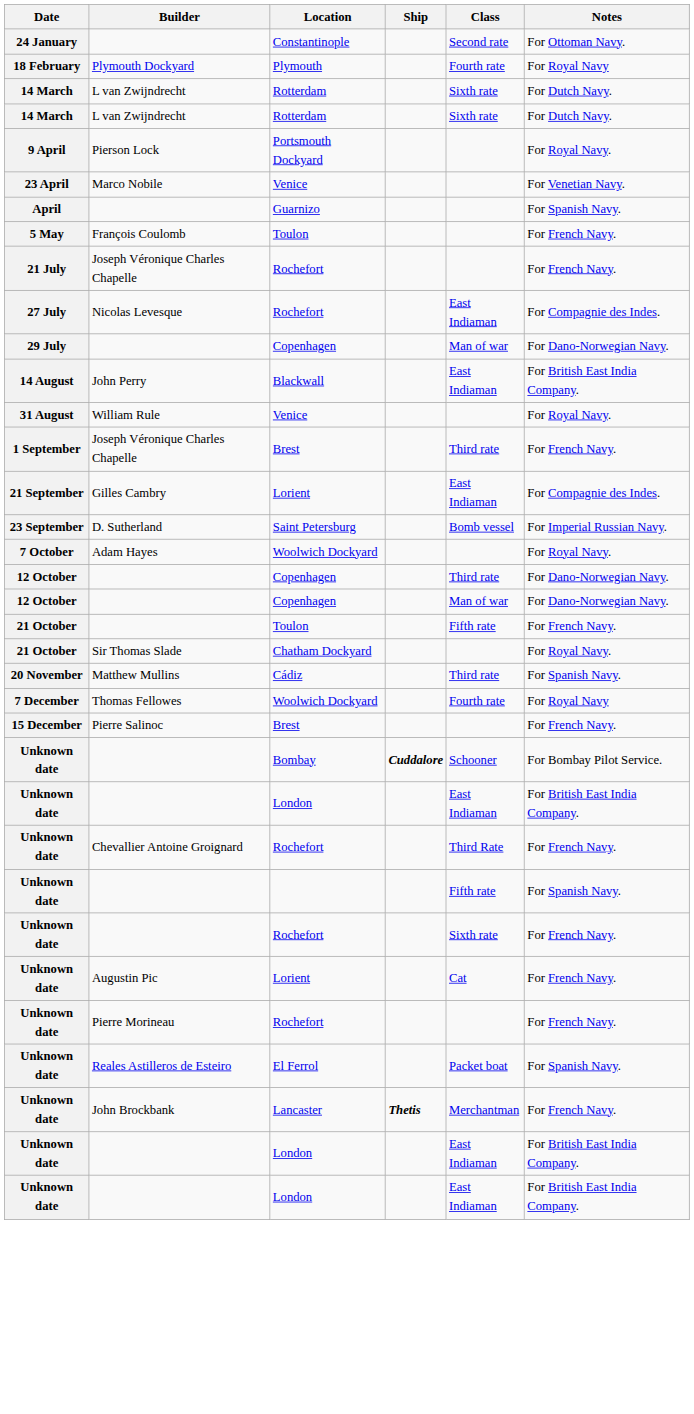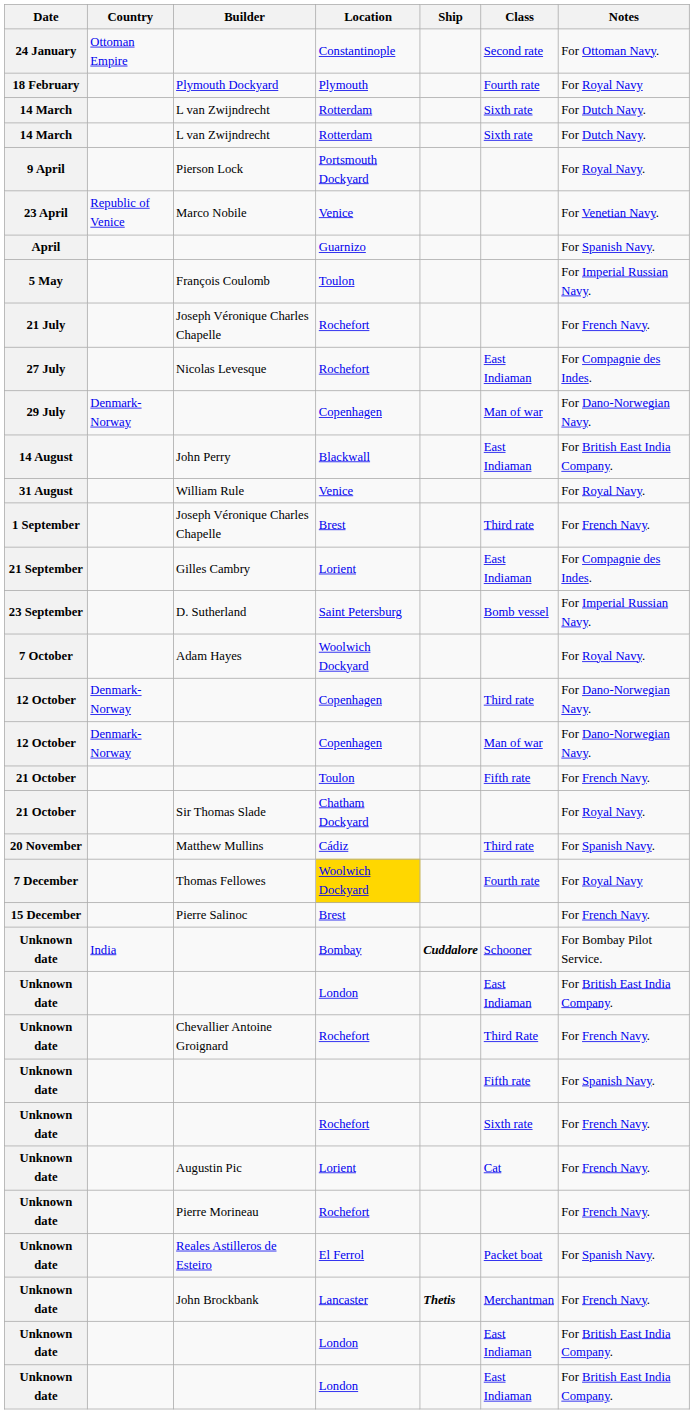 <table class="wikitable sortable" style="font-size:1.00em; line-height:1.5em;">
 <tr>
 <th>Date</th>
+<th>Country</th>
 <th>Builder</th>
 <th>Location</th>
 <th>Ship</th>
 <th>Class</th>
 <th>Notes</th>
 </tr>
 <tr ---->
 <th>24 January</th>
+<td> <a href='#'>Ottoman Empire</a></td>
 <td></td>
 <td><a href='#'>Constantinople</a></td>
 <td><strong></strong></td>
 <td><a href='#'>Second rate</a></td>
 <td>For <a href='#'>Ottoman Navy</a>.</td>
 </tr>
 <tr>
 <th>18 February</th>
+<td></td>
 <td><a href='#'>Plymouth Dockyard</a></td>
 <td><a href='#'>Plymouth</a></td>
 <td><strong></strong></td>
 <td><a href='#'>Fourth rate</a></td>
 <td>For <a href='#'>Royal Navy</a></td>
 </tr>
 <tr ---->
 <th>14 March</th>
+<td></td>
 <td>L van Zwijndrecht</td>
 <td><a href='#'>Rotterdam</a></td>
 <td><strong></strong></td>
 <td><a href='#'>Sixth rate</a></td>
 <td>For <a href='#'>Dutch Navy</a>.</td>
 </tr>
 <tr ---->
 <th>14 March</th>
+<td></td>
 <td>L van Zwijndrecht</td>
 <td><a href='#'>Rotterdam</a></td>
 <td><strong></strong></td>
 <td><a href='#'>Sixth rate</a></td>
 <td>For <a href='#'>Dutch Navy</a>.</td>
 </tr>
 <tr ---->
 <th>9 April</th>
+<td></td>
 <td>Pierson Lock</td>
 <td><a href='#'>Portsmouth Dockyard</a></td>
 <td><strong></strong></td>
 <td></td>
 <td>For <a href='#'>Royal Navy</a>.</td>
 </tr>
 <tr ---->
 <th>23 April</th>
+<td> <a href='#'>Republic of Venice</a></td>
 <td>Marco Nobile</td>
 <td><a href='#'>Venice</a></td>
 <td><strong></strong></td>
 <td></td>
 <td>For <a href='#'>Venetian Navy</a>.</td>
 </tr>
 <tr ---->
 <th>April</th>
 <td></td>
+<td></td>
 <td><a href='#'>Guarnizo</a></td>
 <td><strong></strong></td>
 <td></td>
 <td>For <a href='#'>Spanish Navy</a>.</td>
 </tr>
 <tr ---->
 <th>5 May</th>
+<td></td>
 <td>François Coulomb</td>
 <td><a href='#'>Toulon</a></td>
 <td><strong></strong></td>
 <td></td>
-<td>For <a href='#'>French Navy</a>.</td>
+<td>For <a href='#'>Imperial Russian Navy</a>.</td>
 </tr>
 <tr>
 <th>21 July</th>
+<td></td>
 <td>Joseph Véronique Charles Chapelle</td>
 <td><a href='#'>Rochefort</a></td>
 <td><strong></strong></td>
 <td></td>
 <td>For <a href='#'>French Navy</a>.</td>
 </tr>
 <tr>
 <th>27 July</th>
+<td></td>
 <td>Nicolas Levesque</td>
 <td><a href='#'>Rochefort</a></td>
 <td><strong></strong></td>
 <td><a href='#'>East Indiaman</a></td>
 <td>For <a href='#'>Compagnie des Indes</a>.</td>
 </tr>
 <tr ---->
 <th>29 July</th>
+<td> <a href='#'>Denmark-Norway</a></td>
 <td></td>
 <td><a href='#'>Copenhagen</a></td>
 <td><strong></strong></td>
 <td><a href='#'>Man of war</a></td>
 <td>For <a href='#'>Dano-Norwegian Navy</a>.</td>
 </tr>
 <tr ---->
 <th>14 August</th>
+<td></td>
 <td>John Perry</td>
 <td><a href='#'>Blackwall</a></td>
 <td><strong></strong></td>
 <td><a href='#'>East Indiaman</a></td>
 <td>For <a href='#'>British East India Company</a>.</td>
 </tr>
 <tr ---->
 <th>31 August</th>
+<td></td>
 <td>William Rule</td>
 <td><a href='#'>Venice</a></td>
 <td><strong></strong></td>
 <td></td>
 <td>For <a href='#'>Royal Navy</a>.</td>
 </tr>
 <tr>
 <th>1 September</th>
+<td></td>
 <td>Joseph Véronique Charles Chapelle</td>
 <td><a href='#'>Brest</a></td>
 <td><strong></strong></td>
 <td><a href='#'>Third rate</a></td>
 <td>For <a href='#'>French Navy</a>.</td>
 </tr>
 <tr ---->
 <th>21 September</th>
+<td></td>
 <td>Gilles Cambry</td>
 <td><a href='#'>Lorient</a></td>
 <td><strong></strong></td>
 <td><a href='#'>East Indiaman</a></td>
 <td>For <a href='#'>Compagnie des Indes</a>.</td>
 </tr>
 <tr ---->
 <th>23 September</th>
+<td></td>
 <td>D. Sutherland</td>
 <td><a href='#'>Saint Petersburg</a></td>
 <td><strong></strong></td>
 <td><a href='#'>Bomb vessel</a></td>
 <td>For <a href='#'>Imperial Russian Navy</a>.</td>
 </tr>
 <tr ---->
 <th>7 October</th>
+<td></td>
 <td>Adam Hayes</td>
 <td><a href='#'>Woolwich Dockyard</a></td>
 <td><strong></strong></td>
 <td></td>
 <td>For <a href='#'>Royal Navy</a>.</td>
 </tr>
 <tr ---->
 <th>12 October</th>
+<td> <a href='#'>Denmark-Norway</a></td>
 <td></td>
 <td><a href='#'>Copenhagen</a></td>
 <td><strong></strong></td>
 <td><a href='#'>Third rate</a></td>
 <td>For <a href='#'>Dano-Norwegian Navy</a>.</td>
 </tr>
 <tr ---->
 <th>12 October</th>
+<td> <a href='#'>Denmark-Norway</a></td>
 <td></td>
 <td><a href='#'>Copenhagen</a></td>
 <td><strong></strong></td>
 <td><a href='#'>Man of war</a></td>
 <td>For <a href='#'>Dano-Norwegian Navy</a>.</td>
 </tr>
 <tr ---->
 <th>21 October</th>
 <td></td>
+<td></td>
 <td><a href='#'>Toulon</a></td>
 <td><strong></strong></td>
 <td><a href='#'>Fifth rate</a></td>
 <td>For <a href='#'>French Navy</a>.</td>
 </tr>
 <tr ---->
 <th>21 October</th>
+<td></td>
 <td>Sir Thomas Slade</td>
 <td><a href='#'>Chatham Dockyard</a></td>
 <td><strong></strong></td>
 <td></td>
 <td>For <a href='#'>Royal Navy</a>.</td>
 </tr>
 <tr ---->
 <th>20 November</th>
+<td></td>
 <td>Matthew Mullins</td>
 <td><a href='#'>Cádiz</a></td>
 <td><strong></strong></td>
 <td><a href='#'>Third rate</a></td>
 <td>For <a href='#'>Spanish Navy</a>.</td>
 </tr>
 <tr>
 <th>7 December</th>
+<td></td>
 <td>Thomas Fellowes</td>
-<td><a href='#'>Woolwich Dockyard</a></td>
+<td style="background: gold;"><a href='#'>Woolwich Dockyard</a></td>
 <td><strong></strong></td>
 <td><a href='#'>Fourth rate</a></td>
 <td>For <a href='#'>Royal Navy</a></td>
 </tr>
 <tr ---->
 <th>15 December</th>
+<td></td>
 <td>Pierre Salinoc</td>
 <td><a href='#'>Brest</a></td>
 <td><strong></strong></td>
 <td></td>
 <td>For <a href='#'>French Navy</a>.</td>
 </tr>
 <tr ---->
 <th>Unknown date</th>
+<td> <a href='#'>India</a></td>
 <td></td>
 <td><a href='#'>Bombay</a></td>
 <td><strong><em>Cuddalore</em></strong></td>
 <td><a href='#'>Schooner</a></td>
 <td>For Bombay Pilot Service.</td>
 </tr>
 <tr ---->
 <th>Unknown date</th>
 <td></td>
+<td></td>
 <td><a href='#'>London</a></td>
 <td><strong></strong></td>
 <td><a href='#'>East Indiaman</a></td>
 <td>For <a href='#'>British East India Company</a>.</td>
 </tr>
 <tr>
 <th>Unknown date</th>
+<td></td>
 <td>Chevallier Antoine Groignard</td>
 <td><a href='#'>Rochefort</a></td>
 <td><strong></strong></td>
 <td><a href='#'>Third Rate</a></td>
 <td>For <a href='#'>French Navy</a>.</td>
 </tr>
 <tr ---->
 <th>Unknown date</th>
 <td></td>
 <td></td>
+<td></td>
 <td><strong></strong></td>
 <td><a href='#'>Fifth rate</a></td>
 <td>For <a href='#'>Spanish Navy</a>.</td>
 </tr>
 <tr ---->
 <th>Unknown date</th>
+<td></td>
 <td></td>
 <td><a href='#'>Rochefort</a></td>
 <td><strong></strong></td>
 <td><a href='#'>Sixth rate</a></td>
 <td>For <a href='#'>French Navy</a>.</td>
 </tr>
 <tr ---->
 <th>Unknown date</th>
+<td></td>
 <td>Augustin Pic</td>
 <td><a href='#'>Lorient</a></td>
 <td><strong></strong></td>
 <td><a href='#'>Cat</a></td>
 <td>For <a href='#'>French Navy</a>.</td>
 </tr>
 <tr ---->
 <th>Unknown date</th>
+<td></td>
 <td>Pierre Morineau</td>
 <td><a href='#'>Rochefort</a></td>
 <td><strong></strong></td>
 <td></td>
 <td>For <a href='#'>French Navy</a>.</td>
 </tr>
 <tr ---->
 <th>Unknown date</th>
+<td></td>
 <td><a href='#'>Reales Astilleros de Esteiro</a></td>
 <td><a href='#'>El Ferrol</a></td>
 <td><strong></strong></td>
 <td><a href='#'>Packet boat</a></td>
 <td>For <a href='#'>Spanish Navy</a>.</td>
 </tr>
 <tr ---->
 <th>Unknown date</th>
+<td></td>
 <td>John Brockbank</td>
 <td><a href='#'>Lancaster</a></td>
 <td><strong><em>Thetis</em></strong></td>
 <td><a href='#'>Merchantman</a></td>
 <td>For <a href='#'>French Navy</a>.</td>
 </tr>
 <tr ---->
 <th>Unknown date</th>
 <td></td>
+<td></td>
 <td><a href='#'>London</a></td>
 <td><strong></strong></td>
 <td><a href='#'>East Indiaman</a></td>
 <td>For <a href='#'>British East India Company</a>.</td>
 </tr>
 <tr ---->
 <th>Unknown date</th>
 <td></td>
+<td></td>
 <td><a href='#'>London</a></td>
 <td><strong></strong></td>
 <td><a href='#'>East Indiaman</a></td>
 <td>For <a href='#'>British East India Company</a>.</td>
 </tr>
 </table>
